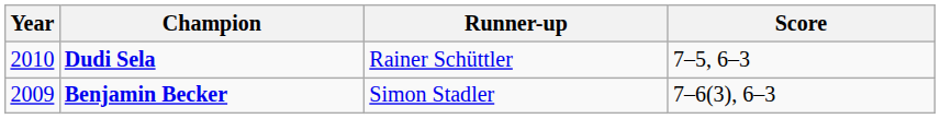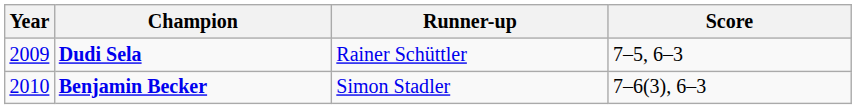 <table class="wikitable" style="font-size:90%">
 <tr>
 <th>Year</th>
 <th width="200">Champion</th>
 <th width="200">Runner-up</th>
 <th width="175">Score</th>
 </tr>
 <tr>
-<td><a href='#'>2010</a></td>
+<td><a href='#'>2009</a></td>
 <td> <strong><a href='#'>Dudi Sela</a></strong></td>
 <td> <a href='#'>Rainer Schüttler</a></td>
 <td>7–5, 6–3</td>
 </tr>
 <tr>
-<td><a href='#'>2009</a></td>
+<td><a href='#'>2010</a></td>
 <td> <strong><a href='#'>Benjamin Becker</a></strong></td>
 <td> <a href='#'>Simon Stadler</a></td>
 <td>7–6(3), 6–3</td>
 </tr>
 </table>
